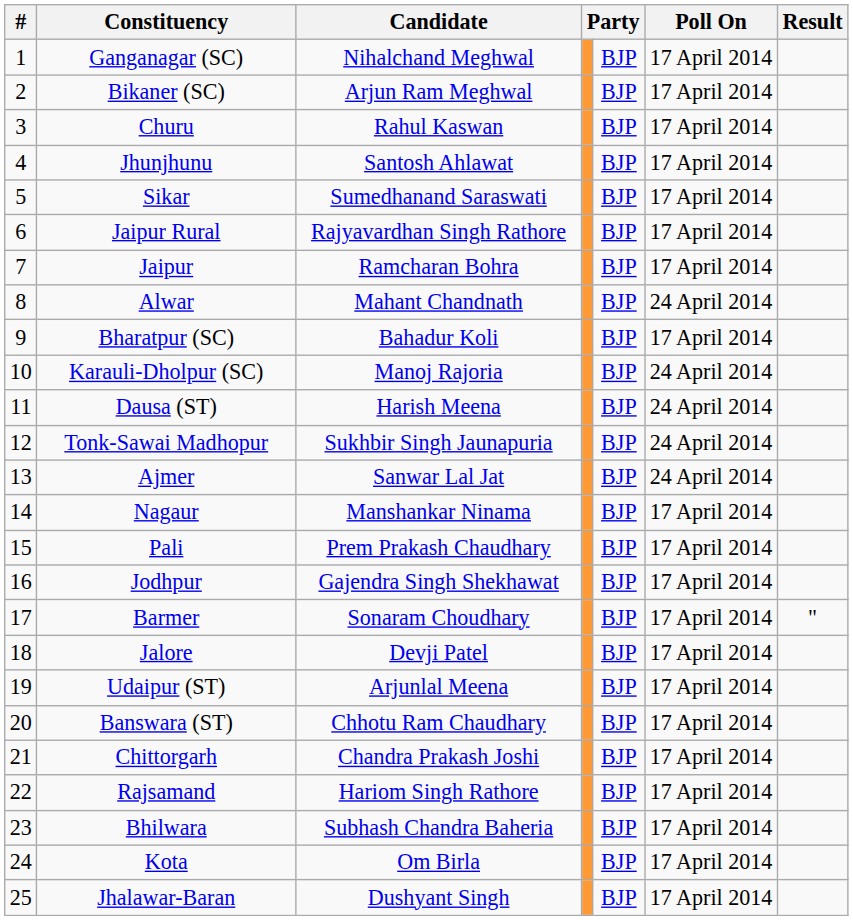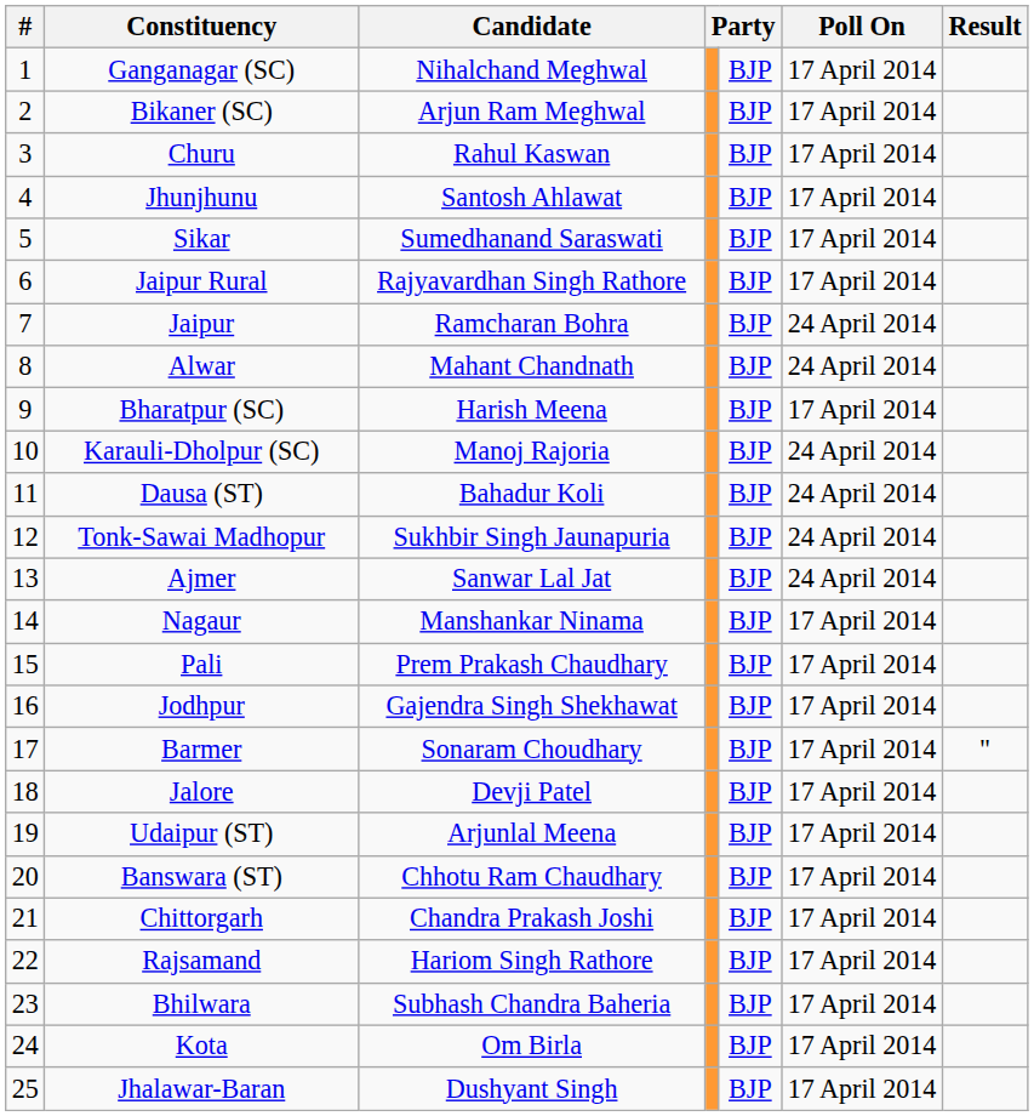 <table class="wikitable sortable" style="text-align:center;">
 <tr>
 <th>#</th>
 <th style="width:180px;">Constituency</th>
 <th style="width:200px;">Candidate</th>
 <th colspan="2">Party</th>
 <th>Poll On</th>
 <th>Result</th>
 </tr>
 <tr>
 <td style="text-align:center;">1</td>
 <td><a href='#'>Ganganagar</a> (SC)</td>
 <td><a href='#'>Nihalchand Meghwal</a></td>
 <td bgcolor=#FF9933></td>
 <td><a href='#'>BJP</a></td>
 <td>17 April 2014</td>
 <td></td>
 </tr>
 <tr>
 <td style="text-align:center;">2</td>
 <td><a href='#'>Bikaner</a> (SC)</td>
 <td><a href='#'>Arjun Ram Meghwal</a></td>
 <td bgcolor=#FF9933></td>
 <td><a href='#'>BJP</a></td>
 <td>17 April 2014</td>
 <td></td>
 </tr>
 <tr>
 <td style="text-align:center;">3</td>
 <td><a href='#'>Churu</a></td>
 <td><a href='#'>Rahul Kaswan</a></td>
 <td bgcolor=#FF9933></td>
 <td><a href='#'>BJP</a></td>
 <td>17 April 2014</td>
 <td></td>
 </tr>
 <tr>
 <td style="text-align:center;">4</td>
 <td><a href='#'>Jhunjhunu</a></td>
 <td><a href='#'>Santosh Ahlawat</a></td>
 <td bgcolor=#FF9933></td>
 <td><a href='#'>BJP</a></td>
 <td>17 April 2014</td>
 <td></td>
 </tr>
 <tr>
 <td style="text-align:center;">5</td>
 <td><a href='#'>Sikar</a></td>
 <td><a href='#'>Sumedhanand Saraswati</a></td>
 <td bgcolor=#FF9933></td>
 <td><a href='#'>BJP</a></td>
 <td>17 April 2014</td>
 <td></td>
 </tr>
 <tr>
 <td style="text-align:center;">6</td>
 <td><a href='#'>Jaipur Rural</a></td>
 <td><a href='#'>Rajyavardhan Singh Rathore</a></td>
 <td bgcolor=#FF9933></td>
 <td><a href='#'>BJP</a></td>
 <td>17 April 2014</td>
 <td></td>
 </tr>
 <tr>
 <td style="text-align:center;">7</td>
 <td><a href='#'>Jaipur</a></td>
 <td><a href='#'>Ramcharan Bohra</a></td>
 <td bgcolor=#FF9933></td>
 <td><a href='#'>BJP</a></td>
-<td>17 April 2014</td>
+<td>24 April 2014</td>
 <td></td>
 </tr>
 <tr>
 <td style="text-align:center;">8</td>
 <td><a href='#'>Alwar</a></td>
 <td><a href='#'>Mahant Chandnath</a></td>
 <td bgcolor=#FF9933></td>
 <td><a href='#'>BJP</a></td>
 <td>24 April 2014</td>
 <td></td>
 </tr>
 <tr>
 <td style="text-align:center;">9</td>
 <td><a href='#'>Bharatpur</a> (SC)</td>
-<td><a href='#'>Bahadur Koli</a></td>
+<td><a href='#'>Harish Meena</a></td>
 <td bgcolor=#FF9933></td>
 <td><a href='#'>BJP</a></td>
 <td>17 April 2014</td>
 <td></td>
 </tr>
 <tr>
 <td style="text-align:center;">10</td>
 <td><a href='#'>Karauli-Dholpur</a> (SC)</td>
 <td><a href='#'>Manoj Rajoria</a></td>
 <td bgcolor=#FF9933></td>
 <td><a href='#'>BJP</a></td>
 <td>24 April 2014</td>
 <td></td>
 </tr>
 <tr>
 <td style="text-align:center;">11</td>
 <td><a href='#'>Dausa</a> (ST)</td>
-<td><a href='#'>Harish Meena</a></td>
+<td><a href='#'>Bahadur Koli</a></td>
 <td bgcolor=#FF9933></td>
 <td><a href='#'>BJP</a></td>
 <td>24 April 2014</td>
 <td></td>
 </tr>
 <tr>
 <td style="text-align:center;">12</td>
 <td><a href='#'>Tonk-Sawai Madhopur</a></td>
 <td><a href='#'>Sukhbir Singh Jaunapuria</a></td>
 <td bgcolor=#FF9933></td>
 <td><a href='#'>BJP</a></td>
 <td>24 April 2014</td>
 <td></td>
 </tr>
 <tr>
 <td style="text-align:center;">13</td>
 <td><a href='#'>Ajmer</a></td>
 <td><a href='#'>Sanwar Lal Jat</a></td>
 <td bgcolor=#FF9933></td>
 <td><a href='#'>BJP</a></td>
 <td>24 April 2014</td>
 <td></td>
 </tr>
 <tr>
 <td style="text-align:center;">14</td>
 <td><a href='#'>Nagaur</a></td>
 <td><a href='#'>Manshankar Ninama</a></td>
 <td bgcolor=#FF9933></td>
 <td><a href='#'>BJP</a></td>
 <td>17 April 2014</td>
 <td></td>
 </tr>
 <tr>
 <td style="text-align:center;">15</td>
 <td><a href='#'>Pali</a></td>
 <td><a href='#'>Prem Prakash Chaudhary</a></td>
 <td bgcolor=#FF9933></td>
 <td><a href='#'>BJP</a></td>
 <td>17 April 2014</td>
 <td></td>
 </tr>
 <tr>
 <td style="text-align:center;">16</td>
 <td><a href='#'>Jodhpur</a></td>
 <td><a href='#'>Gajendra Singh Shekhawat</a></td>
 <td bgcolor=#FF9933></td>
 <td><a href='#'>BJP</a></td>
 <td>17 April 2014</td>
 <td></td>
 </tr>
 <tr>
 <td style="text-align:center;">17</td>
 <td><a href='#'>Barmer</a></td>
 <td><a href='#'>Sonaram Choudhary</a></td>
 <td bgcolor=#FF9933></td>
 <td><a href='#'>BJP</a></td>
 <td>17 April 2014</td>
 <td>"</td>
 </tr>
 <tr>
 <td style="text-align:center;">18</td>
 <td><a href='#'>Jalore</a></td>
 <td><a href='#'>Devji Patel</a></td>
 <td bgcolor=#FF9933></td>
 <td><a href='#'>BJP</a></td>
 <td>17 April 2014</td>
 <td></td>
 </tr>
 <tr>
 <td style="text-align:center;">19</td>
 <td><a href='#'>Udaipur</a> (ST)</td>
 <td><a href='#'>Arjunlal Meena</a></td>
 <td bgcolor=#FF9933></td>
 <td><a href='#'>BJP</a></td>
 <td>17 April 2014</td>
 <td></td>
 </tr>
 <tr>
 <td style="text-align:center;">20</td>
 <td><a href='#'>Banswara</a> (ST)</td>
 <td><a href='#'>Chhotu Ram Chaudhary</a></td>
 <td bgcolor=#FF9933></td>
 <td><a href='#'>BJP</a></td>
 <td>17 April 2014</td>
 <td></td>
 </tr>
 <tr>
 <td style="text-align:center;">21</td>
 <td><a href='#'>Chittorgarh</a></td>
 <td><a href='#'>Chandra Prakash Joshi</a></td>
 <td bgcolor=#FF9933></td>
 <td><a href='#'>BJP</a></td>
 <td>17 April 2014</td>
 <td></td>
 </tr>
 <tr>
 <td style="text-align:center;">22</td>
 <td><a href='#'>Rajsamand</a></td>
 <td><a href='#'>Hariom Singh Rathore</a></td>
 <td bgcolor=#FF9933></td>
 <td><a href='#'>BJP</a></td>
 <td>17 April 2014</td>
 <td></td>
 </tr>
 <tr>
 <td style="text-align:center;">23</td>
 <td><a href='#'>Bhilwara</a></td>
 <td><a href='#'>Subhash Chandra Baheria</a></td>
 <td bgcolor=#FF9933></td>
 <td><a href='#'>BJP</a></td>
 <td>17 April 2014</td>
 <td></td>
 </tr>
 <tr>
 <td style="text-align:center;">24</td>
 <td><a href='#'>Kota</a></td>
 <td><a href='#'>Om Birla</a></td>
 <td bgcolor=#FF9933></td>
 <td><a href='#'>BJP</a></td>
 <td>17 April 2014</td>
 <td></td>
 </tr>
 <tr>
 <td style="text-align:center;">25</td>
 <td><a href='#'>Jhalawar-Baran</a></td>
 <td><a href='#'>Dushyant Singh</a></td>
 <td bgcolor=#FF9933></td>
 <td><a href='#'>BJP</a></td>
 <td>17 April 2014</td>
 <td></td>
 </tr>
 </table>
